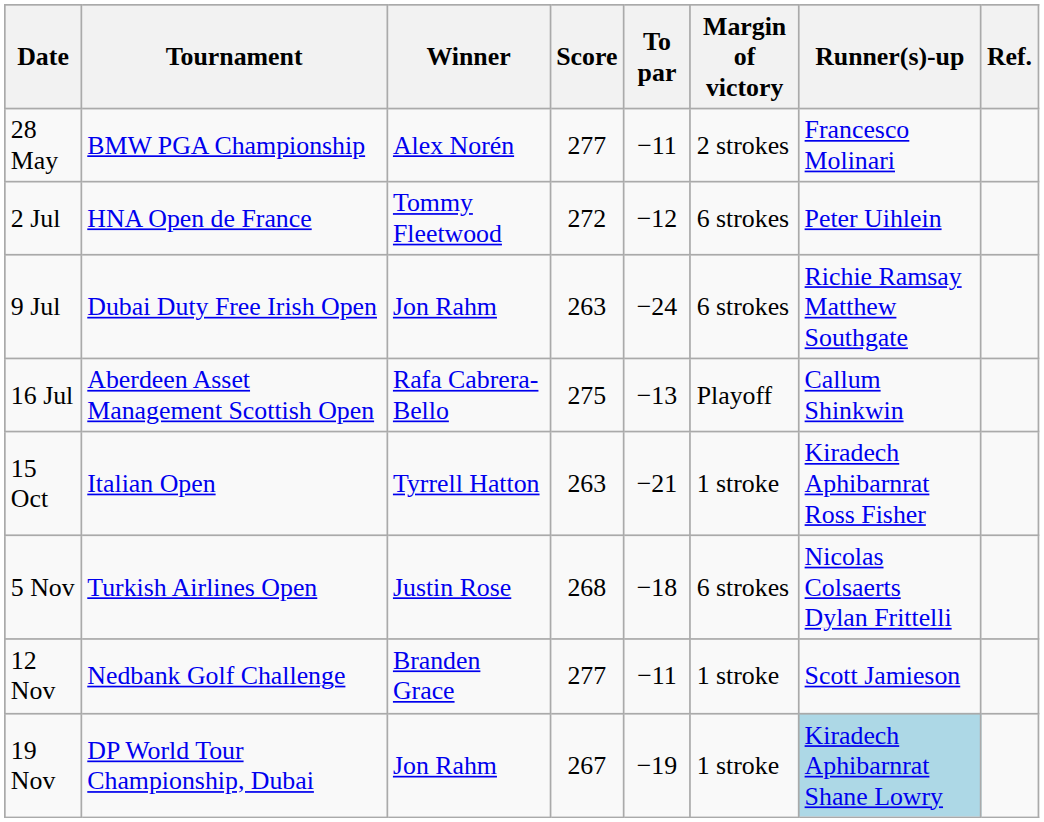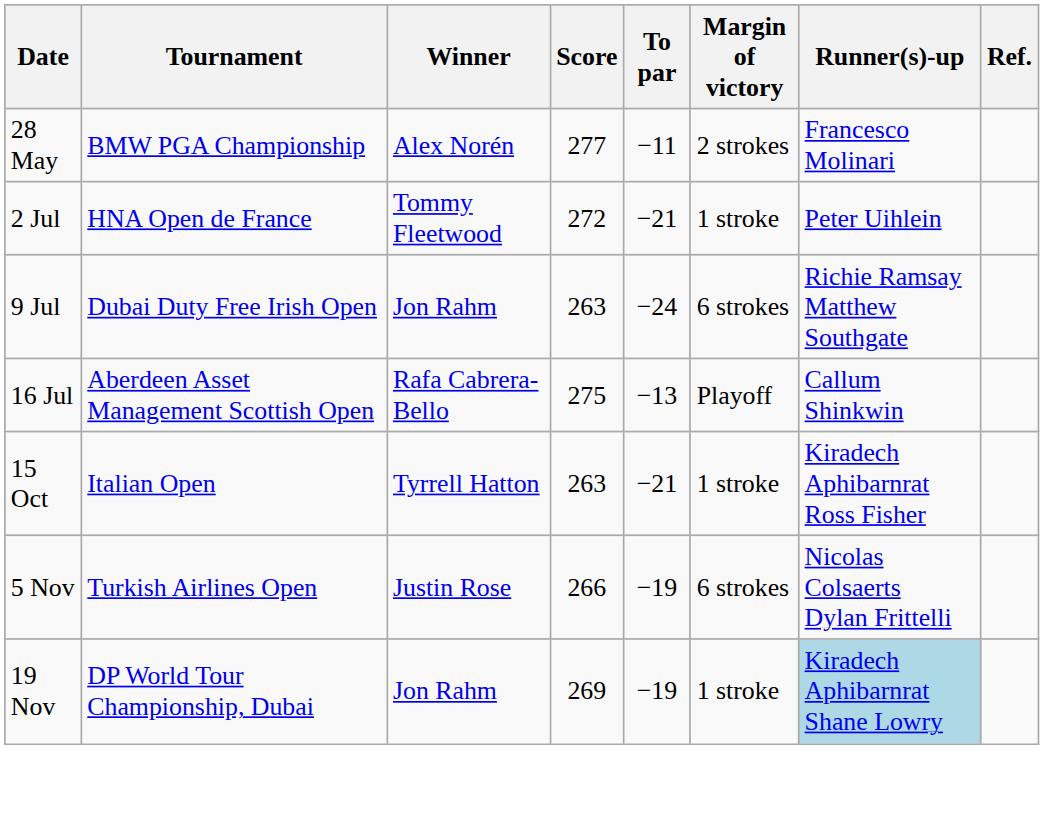 <table class=wikitable style="font-size:95%">
 <tr>
 <th>Date</th>
 <th>Tournament</th>
 <th>Winner</th>
 <th>Score</th>
 <th>To par</th>
 <th>Margin of<br>victory</th>
 <th>Runner(s)-up</th>
 <th>Ref.</th>
 </tr>
 <tr>
 <td>28 May</td>
 <td><a href='#'>BMW PGA Championship</a></td>
 <td> <a href='#'>Alex Norén</a></td>
 <td align=center>277</td>
 <td align=center>−11</td>
 <td>2 strokes</td>
 <td> <a href='#'>Francesco Molinari</a></td>
 <td></td>
 </tr>
 <tr>
 <td>2 Jul</td>
 <td><a href='#'>HNA Open de France</a></td>
 <td> <a href='#'>Tommy Fleetwood</a></td>
 <td align=center>272</td>
-<td align=center>−12</td>
-<td>6 strokes</td>
+<td align=center>−21</td>
+<td>1 stroke</td>
 <td> <a href='#'>Peter Uihlein</a></td>
 <td></td>
 </tr>
 <tr>
 <td>9 Jul</td>
 <td><a href='#'>Dubai Duty Free Irish Open</a></td>
 <td> <a href='#'>Jon Rahm</a></td>
 <td align=center>263</td>
 <td align=center>−24</td>
 <td>6 strokes</td>
 <td> <a href='#'>Richie Ramsay</a><br> <a href='#'>Matthew Southgate</a></td>
 <td></td>
 </tr>
 <tr>
 <td>16 Jul</td>
 <td><a href='#'>Aberdeen Asset Management Scottish Open</a></td>
 <td> <a href='#'>Rafa Cabrera-Bello</a></td>
 <td align=center>275</td>
 <td align=center>−13</td>
 <td>Playoff</td>
 <td> <a href='#'>Callum Shinkwin</a></td>
 <td></td>
 </tr>
 <tr>
 <td>15 Oct</td>
 <td><a href='#'>Italian Open</a></td>
 <td> <a href='#'>Tyrrell Hatton</a></td>
 <td align=center>263</td>
 <td align=center>−21</td>
 <td>1 stroke</td>
 <td> <a href='#'>Kiradech Aphibarnrat</a><br> <a href='#'>Ross Fisher</a></td>
 <td></td>
 </tr>
 <tr>
 <td>5 Nov</td>
 <td><a href='#'>Turkish Airlines Open</a></td>
 <td> <a href='#'>Justin Rose</a></td>
-<td align=center>268</td>
-<td align=center>−18</td>
+<td align=center>266</td>
+<td align=center>−19</td>
 <td>6 strokes</td>
 <td> <a href='#'>Nicolas Colsaerts</a><br> <a href='#'>Dylan Frittelli</a></td>
-<td></td>
-</tr>
-<tr>
-<td>12 Nov</td>
-<td><a href='#'>Nedbank Golf Challenge</a></td>
-<td> <a href='#'>Branden Grace</a></td>
-<td align=center>277</td>
-<td align=center>−11</td>
-<td>1 stroke</td>
-<td> <a href='#'>Scott Jamieson</a></td>
 <td></td>
 </tr>
 <tr>
 <td>19 Nov</td>
 <td><a href='#'>DP World Tour Championship, Dubai</a></td>
 <td> <a href='#'>Jon Rahm</a></td>
-<td align=center>267</td>
+<td align=center>269</td>
 <td align=center>−19</td>
 <td>1 stroke</td>
 <td style="background: lightblue;"> <a href='#'>Kiradech Aphibarnrat</a><br> <a href='#'>Shane Lowry</a></td>
 <td></td>
 </tr>
 </table>
